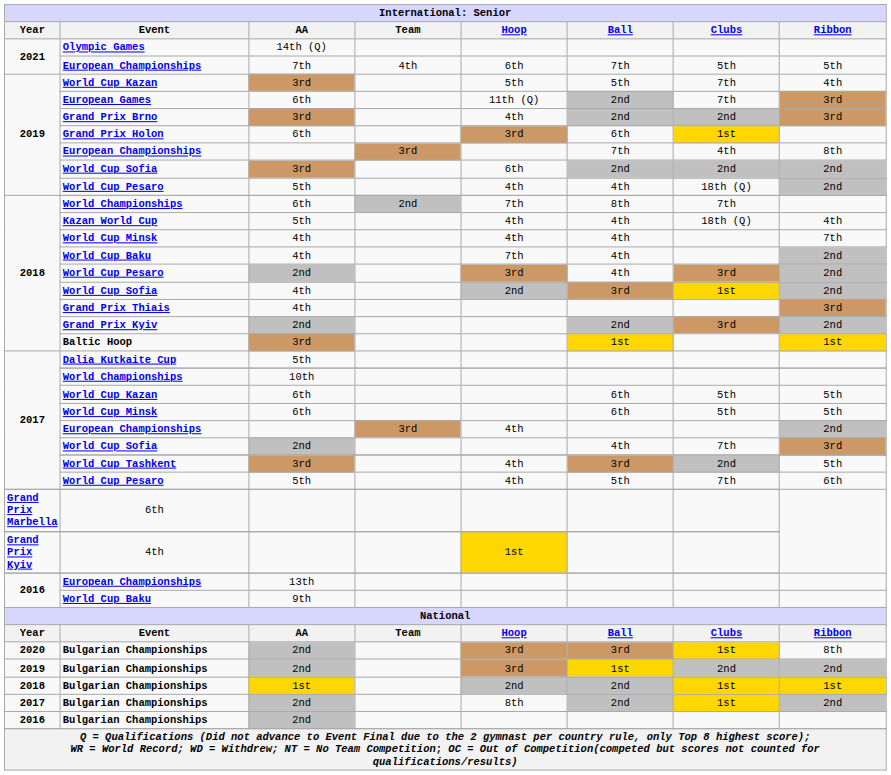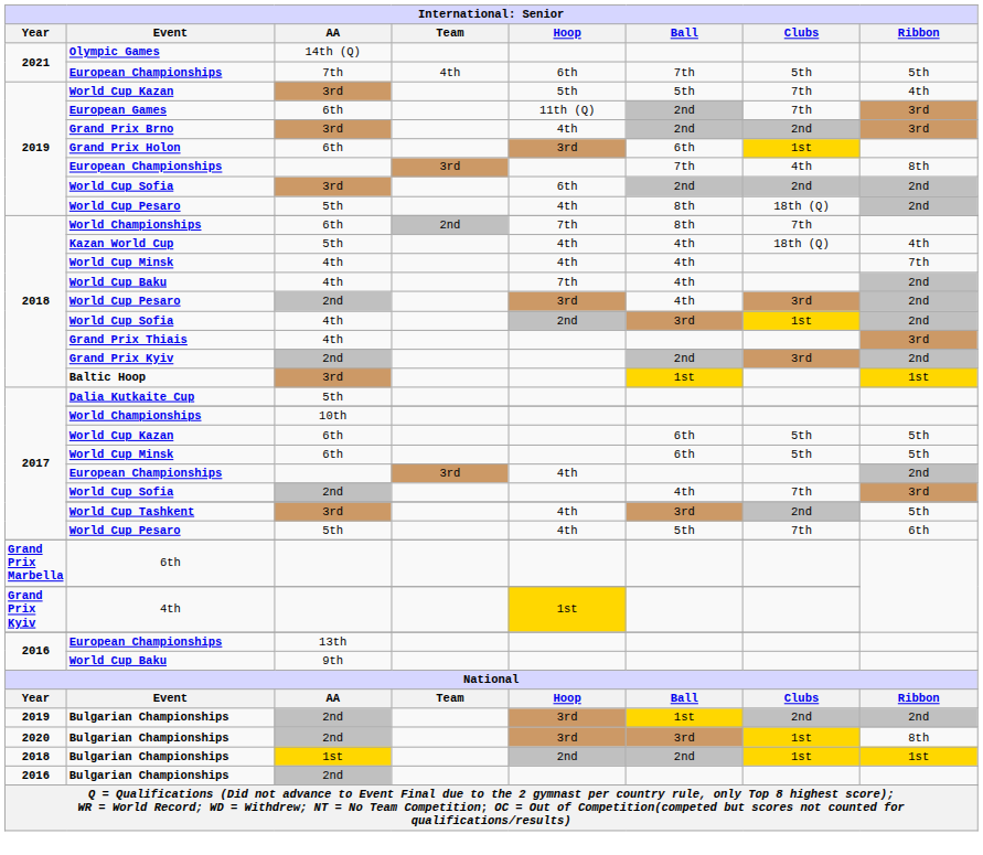 <table class="wikitable" style="text-align:center; font-size: 80%;">
 <tr>
 <th align=center colspan=8  style="background-color: #D6D6FF; "><strong>International: Senior</strong></th>
 </tr>
 <tr>
 <th>Year</th>
 <th>Event</th>
 <th width=100px>AA</th>
 <th width=100px>Team</th>
 <th width=100px><a href='#'>Hoop</a></th>
 <th width=100px><a href='#'>Ball</a></th>
 <th width=100px><a href='#'>Clubs</a></th>
 <th width=100px><a href='#'>Ribbon</a></th>
 </tr>
 <tr>
 <td rowspan="2"><strong>2021</strong></td>
 <td align=left><strong><a href='#'>Olympic Games</a></strong></td>
 <td>14th (Q)</td>
 <td></td>
 <td></td>
 <td></td>
 <td></td>
 <td></td>
 </tr>
 <tr>
 <td align="left"><strong><a href='#'>European Championships</a> </strong></td>
 <td>7th</td>
 <td>4th</td>
 <td>6th</td>
 <td>7th</td>
 <td>5th</td>
 <td>5th</td>
 </tr>
 <tr>
 <td rowspan="7" width=50px><strong>2019</strong></td>
 <td align=left><strong><a href='#'>World Cup Kazan</a></strong></td>
 <td bgcolor=CC9966>3rd</td>
 <td></td>
 <td>5th</td>
 <td>5th</td>
 <td>7th</td>
 <td>4th</td>
 </tr>
 <tr>
 <td align=left><strong><a href='#'>European Games</a></strong></td>
 <td>6th</td>
 <td></td>
 <td>11th (Q)</td>
 <td bgcolor=silver>2nd</td>
 <td>7th</td>
 <td bgcolor=CC9966>3rd</td>
 </tr>
 <tr>
 <td align=left><strong><a href='#'>Grand Prix Brno</a></strong></td>
 <td bgcolor=CC9966>3rd</td>
 <td></td>
 <td>4th</td>
 <td bgcolor=silver>2nd</td>
 <td bgcolor=silver>2nd</td>
 <td bgcolor=CC9966>3rd</td>
 </tr>
 <tr>
 <td align=left><strong><a href='#'>Grand Prix Holon</a></strong></td>
 <td>6th</td>
 <td></td>
 <td bgcolor=CC9966>3rd</td>
 <td>6th</td>
 <td bgcolor=gold>1st</td>
 <td></td>
 </tr>
 <tr>
 <td align=left><strong><a href='#'>European Championships</a></strong></td>
 <td></td>
 <td bgcolor=CC9966>3rd</td>
 <td></td>
 <td>7th</td>
 <td>4th</td>
 <td>8th</td>
 </tr>
 <tr>
 <td align=left><strong><a href='#'>World Cup Sofia</a></strong></td>
 <td bgcolor=CC9966>3rd</td>
 <td></td>
 <td>6th</td>
 <td bgcolor=silver>2nd</td>
 <td bgcolor=silver>2nd</td>
 <td bgcolor=silver>2nd</td>
 </tr>
 <tr>
 <td align=left><strong><a href='#'>World Cup Pesaro</a></strong></td>
 <td>5th</td>
 <td></td>
 <td>4th</td>
-<td>4th</td>
+<td>8th</td>
 <td>18th (Q)</td>
 <td bgcolor=silver>2nd</td>
 </tr>
 <tr>
 <td rowspan="10" width=50px><strong>2018</strong></td>
 </tr>
 <tr>
 <td align=left><strong><a href='#'>World Championships</a></strong></td>
 <td>6th</td>
 <td bgcolor=silver>2nd</td>
 <td>7th</td>
 <td>8th</td>
 <td>7th</td>
 <td></td>
 </tr>
 <tr>
 <td align=left><strong><a href='#'>Kazan World Cup</a></strong></td>
 <td>5th</td>
 <td></td>
 <td>4th</td>
 <td>4th</td>
 <td>18th (Q)</td>
 <td>4th</td>
 </tr>
 <tr>
 <td align=left><strong><a href='#'>World Cup Minsk</a></strong></td>
 <td>4th</td>
 <td></td>
 <td>4th</td>
 <td>4th</td>
 <td></td>
 <td>7th</td>
 </tr>
 <tr>
 <td align=left><strong><a href='#'>World Cup Baku</a></strong></td>
 <td>4th</td>
 <td></td>
 <td>7th</td>
 <td>4th</td>
 <td></td>
 <td bgcolor=silver>2nd</td>
 </tr>
 <tr>
 <td align=left><strong><a href='#'>World Cup Pesaro</a></strong></td>
 <td bgcolor=silver>2nd</td>
 <td></td>
 <td bgcolor=CC9966>3rd</td>
 <td>4th</td>
 <td bgcolor=CC9966>3rd</td>
 <td bgcolor=silver>2nd</td>
 </tr>
 <tr>
 <td align=left><strong><a href='#'>World Cup Sofia</a></strong></td>
 <td>4th</td>
 <td></td>
 <td bgcolor=silver>2nd</td>
 <td bgcolor=CC9966>3rd</td>
 <td bgcolor=gold>1st</td>
 <td bgcolor=silver>2nd</td>
 </tr>
 <tr>
 <td align=left><strong><a href='#'>Grand Prix Thiais</a></strong></td>
 <td>4th</td>
 <td></td>
 <td></td>
 <td></td>
 <td></td>
 <td bgcolor=CC9966>3rd</td>
 </tr>
 <tr>
 <td align=left><strong><a href='#'>Grand Prix Kyiv</a></strong></td>
 <td bgcolor=silver>2nd</td>
 <td></td>
 <td></td>
 <td bgcolor=silver>2nd</td>
 <td bgcolor=CC9966>3rd</td>
 <td bgcolor=silver>2nd</td>
 </tr>
 <tr>
 <td align=left><strong>Baltic Hoop</strong></td>
 <td bgcolor=CC9966>3rd</td>
 <td></td>
 <td></td>
 <td bgcolor=gold>1st</td>
 <td></td>
 <td bgcolor=gold>1st</td>
 </tr>
 <tr>
 <td rowspan="10" width=50px><strong>2017</strong></td>
 <td align=left><strong><a href='#'>Dalia Kutkaite Cup</a></strong></td>
 <td>5th</td>
 <td></td>
 <td></td>
 <td></td>
 <td></td>
 <td></td>
 </tr>
 <tr>
 </tr>
 <tr>
 <td align=left><strong><a href='#'>World Championships</a></strong></td>
 <td>10th</td>
 <td></td>
 <td></td>
 <td></td>
 <td></td>
 <td></td>
 </tr>
 <tr>
 <td align=left><strong><a href='#'>World Cup Kazan</a></strong></td>
 <td>6th</td>
 <td></td>
 <td></td>
 <td>6th</td>
 <td>5th</td>
 <td>5th</td>
 </tr>
 <tr>
 <td align=left><strong><a href='#'>World Cup Minsk</a></strong></td>
 <td>6th</td>
 <td></td>
 <td></td>
 <td>6th</td>
 <td>5th</td>
 <td>5th</td>
 </tr>
 <tr>
 <td align=left><strong><a href='#'>European Championships</a></strong></td>
 <td></td>
 <td bgcolor=CC9966>3rd</td>
 <td>4th</td>
 <td></td>
 <td></td>
 <td bgcolor=silver>2nd</td>
 </tr>
 <tr>
 <td align=left><strong><a href='#'>World Cup Sofia</a></strong></td>
 <td bgcolor=silver>2nd</td>
 <td></td>
 <td></td>
 <td>4th</td>
 <td>7th</td>
 <td bgcolor=CC9966>3rd</td>
 </tr>
 <tr>
 </tr>
 <tr>
 <td align=left><strong><a href='#'>World Cup Tashkent</a></strong></td>
 <td bgcolor=CC9966>3rd</td>
 <td></td>
 <td>4th</td>
 <td bgcolor=CC9966>3rd</td>
 <td bgcolor=silver>2nd</td>
 <td>5th</td>
 </tr>
 <tr>
 <td align=left><strong><a href='#'>World Cup Pesaro</a></strong></td>
 <td>5th</td>
 <td></td>
 <td>4th</td>
 <td>5th</td>
 <td>7th</td>
 <td>6th</td>
 </tr>
 <tr>
 </tr>
 <tr>
 <td align=left><strong><a href='#'>Grand Prix Marbella</a></strong></td>
 <td>6th</td>
 <td></td>
 <td></td>
 <td></td>
 <td></td>
 <td></td>
 </tr>
 <tr>
 </tr>
 <tr>
 <td align=left><strong><a href='#'>Grand Prix Kyiv</a></strong></td>
 <td>4th</td>
 <td></td>
 <td></td>
 <td bgcolor=gold>1st</td>
 <td></td>
 <td></td>
 </tr>
 <tr>
 </tr>
 <tr>
 </tr>
 <tr>
 </tr>
 <tr>
 <td rowspan="3" width=50px><strong>2016</strong></td>
 </tr>
 <tr>
 <td align=left><strong><a href='#'>European Championships</a></strong></td>
 <td>13th</td>
 <td></td>
 <td></td>
 <td></td>
 <td></td>
 <td></td>
 </tr>
 <tr>
 <td align=left><strong><a href='#'>World Cup Baku</a></strong></td>
 <td>9th</td>
 <td></td>
 <td></td>
 <td></td>
 <td></td>
 <td></td>
 </tr>
 <tr>
 <th align=center colspan=8  style="background-color: #D6D6FF; "><strong>National</strong></th>
 </tr>
 <tr>
 <th>Year</th>
 <th>Event</th>
 <th width=100px>AA</th>
 <th width=100px>Team</th>
 <th width=100px><a href='#'>Hoop</a></th>
 <th width=100px><a href='#'>Ball</a></th>
 <th width=100px><a href='#'>Clubs</a></th>
 <th width=100px><a href='#'>Ribbon</a></th>
 </tr>
 <tr>
+<td rowspan="1" width=50px><strong>2019</strong></td>
+<td align=left><strong>Bulgarian Championships</strong></td>
+<td bgcolor=silver>2nd</td>
+<td></td>
+<td bgcolor=CC9966>3rd</td>
+<td bgcolor=gold>1st</td>
+<td bgcolor=silver>2nd</td>
+<td bgcolor=silver>2nd</td>
+</tr>
+<tr>
 <td rowspan="1" width=50px><strong>2020</strong></td>
 <td align=left><strong>Bulgarian Championships</strong></td>
 <td bgcolor=silver>2nd</td>
 <td></td>
 <td bgcolor=CC9966>3rd</td>
 <td bgcolor=CC9966>3rd</td>
 <td bgcolor=gold>1st</td>
 <td>8th</td>
 </tr>
 <tr>
-<td rowspan="1" width=50px><strong>2019</strong></td>
-<td align=left><strong>Bulgarian Championships</strong></td>
-<td bgcolor=silver>2nd</td>
-<td></td>
-<td bgcolor=CC9966>3rd</td>
-<td bgcolor=gold>1st</td>
-<td bgcolor=silver>2nd</td>
-<td bgcolor=silver>2nd</td>
-</tr>
-<tr>
 <td rowspan="1" width=50px><strong>2018</strong></td>
 <td align=left><strong>Bulgarian Championships</strong></td>
 <td bgcolor=gold>1st</td>
 <td></td>
 <td bgcolor=silver>2nd</td>
 <td bgcolor= silver>2nd</td>
 <td bgcolor=gold>1st</td>
 <td bgcolor=gold>1st</td>
-</tr>
-<tr>
-<td rowspan="1" width=50px><strong>2017</strong></td>
-<td align=left><strong>Bulgarian Championships</strong></td>
-<td bgcolor=silver>2nd</td>
-<td></td>
-<td>8th</td>
-<td bgcolor=silver>2nd</td>
-<td bgcolor=gold>1st</td>
-<td bgcolor=silver>2nd</td>
 </tr>
 <tr>
 <td rowspan="1" width=50px><strong>2016</strong></td>
 <td align=left><strong>Bulgarian Championships</strong></td>
 <td bgcolor=silver>2nd</td>
 <td></td>
 <td></td>
 <td></td>
 <td></td>
 <td></td>
 </tr>
 <tr>
 </tr>
 <tr>
 </tr>
 <tr>
 <th align=center colspan=8><em>Q = Qualifications (Did not advance to Event Final due to the 2 gymnast per country rule, only Top 8 highest score);</em> <br> <em>WR = World Record;</em> <em>WD = Withdrew;</em>  <em>NT = No Team Competition</em>; <em>OC = Out of Competition(competed but scores not counted for qualifications/results)</em></th>
 </tr>
 </table>
